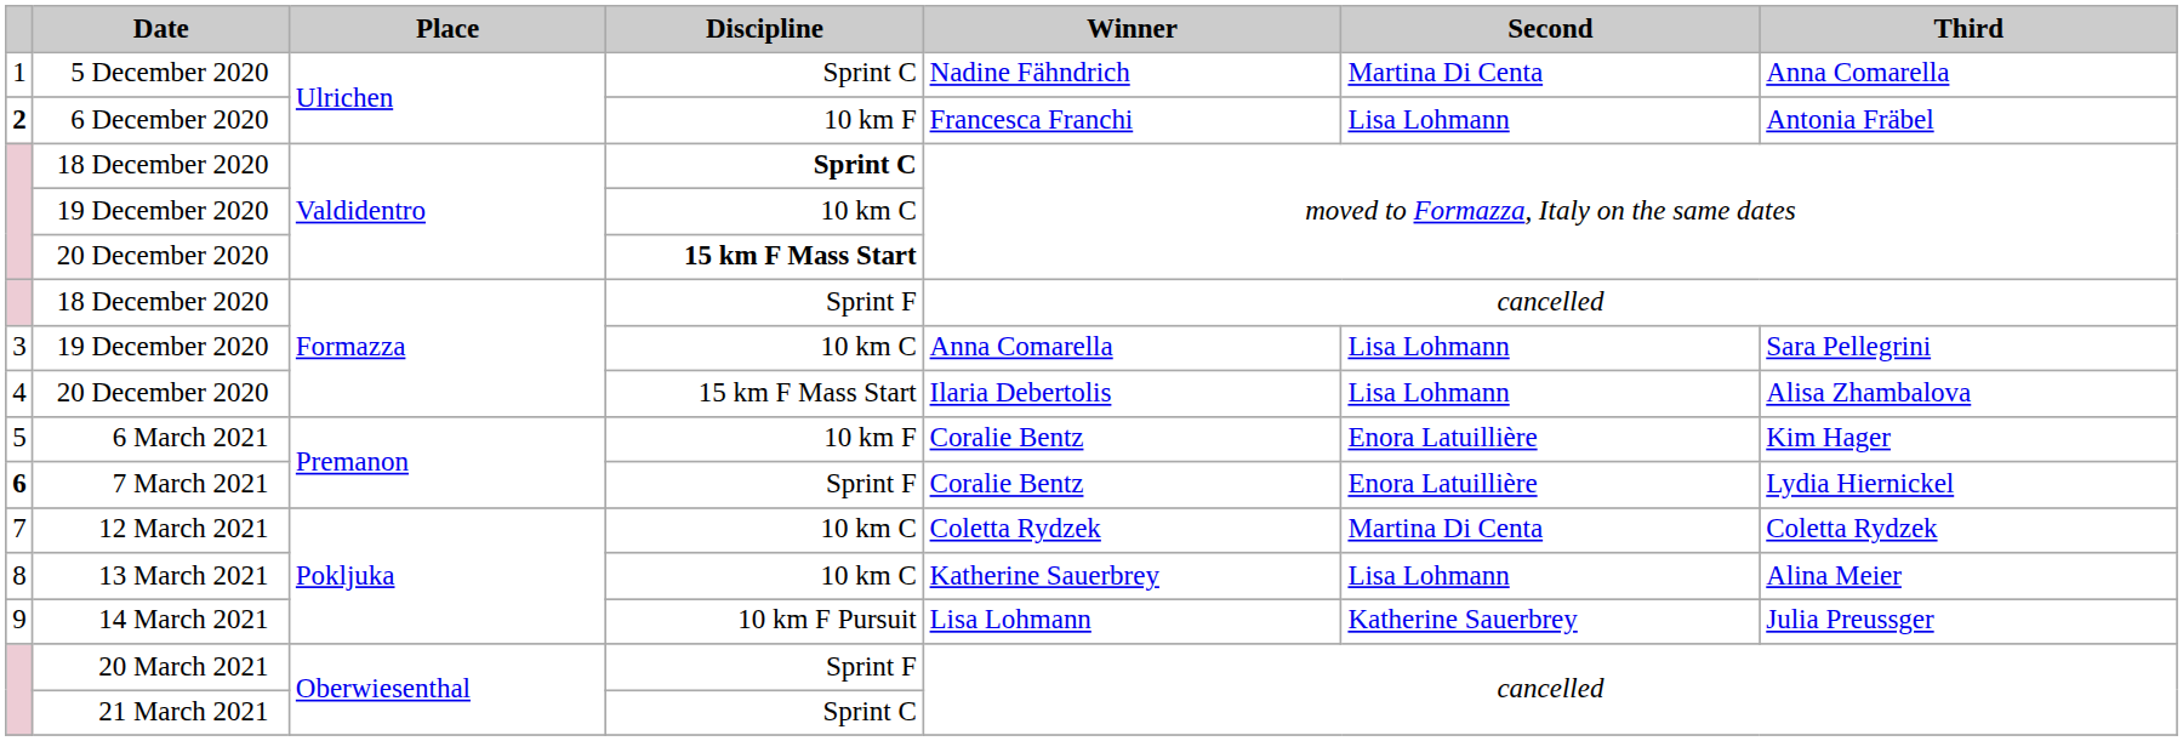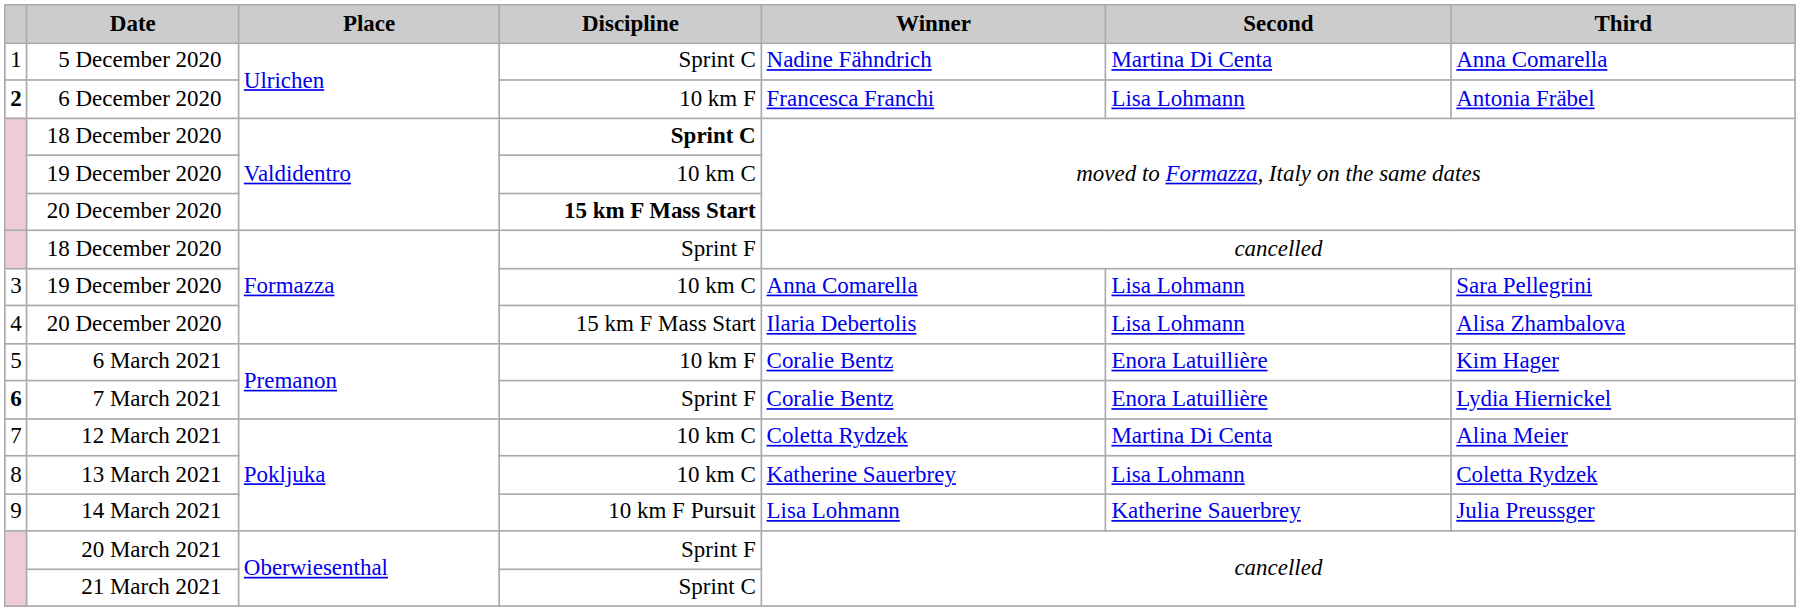 <table class="wikitable plainrowheaders" style="background:#fff; font-size:86%; line-height:16px; border:grey solid 1px; border-collapse:collapse;">
 <tr style="background:#ccc; text-align:center;">
 <th scope="col" style="background:#ccc; width=30 px;"></th>
 <th scope="col" style="background:#ccc; width:120px;">Date</th>
 <th scope="col" style="background:#ccc; width:150px;">Place</th>
 <th scope="col" style="background:#ccc; width:150px;">Discipline</th>
 <th scope="col" style="background:#ccc; width:200px;">Winner</th>
 <th scope="col" style="background:#ccc; width:200px;">Second</th>
 <th scope="col" style="background:#ccc; width:200px;">Third</th>
 </tr>
 <tr>
 <td align=center>1</td>
 <td align=right>5 December 2020  </td>
 <td rowspan=2> <a href='#'>Ulrichen</a></td>
 <td align=right>Sprint C</td>
 <td> <a href='#'>Nadine Fähndrich</a></td>
 <td> <a href='#'>Martina Di Centa</a></td>
 <td> <a href='#'>Anna Comarella</a></td>
 </tr>
 <tr>
 <td align=center><strong>2</strong></td>
 <td align=right>6 December 2020  </td>
 <td align=right>10 km F</td>
 <td> <a href='#'>Francesca Franchi</a></td>
 <td> <a href='#'>Lisa Lohmann</a></td>
 <td> <a href='#'>Antonia Fräbel</a></td>
 </tr>
 <tr>
 <td rowspan=3 bgcolor="EDCCD5"></td>
 <td align=right>18 December 2020  </td>
 <td rowspan=3> <a href='#'>Valdidentro</a></td>
 <td align=right><strong>Sprint C</strong></td>
 <td rowspan=3 colspan=3 align=center><em>moved to <a href='#'>Formazza</a>, Italy on the same dates</em></td>
 </tr>
 <tr>
 <td align=right>19 December 2020  </td>
 <td align=right>10 km C</td>
 </tr>
 <tr>
 <td align=right>20 December 2020  </td>
 <td align=right><strong>15 km F Mass Start</strong></td>
 </tr>
 <tr>
 <td bgcolor="EDCCD5"></td>
 <td align=right>18 December 2020  </td>
 <td rowspan=3> <a href='#'>Formazza</a></td>
 <td align=right>Sprint F</td>
 <td colspan=3 align=center><em>cancelled</em></td>
 </tr>
 <tr>
 <td align=center>3</td>
 <td align=right>19 December 2020  </td>
 <td align=right>10 km C</td>
 <td> <a href='#'>Anna Comarella</a></td>
 <td> <a href='#'>Lisa Lohmann</a></td>
 <td> <a href='#'>Sara Pellegrini</a></td>
 </tr>
 <tr>
 <td align=center>4</td>
 <td align=right>20 December 2020  </td>
 <td align=right>15 km F Mass Start</td>
 <td> <a href='#'>Ilaria Debertolis</a></td>
 <td> <a href='#'>Lisa Lohmann</a></td>
 <td> <a href='#'>Alisa Zhambalova</a></td>
 </tr>
 <tr>
 <td align=center>5</td>
 <td align=right>6 March 2021  </td>
 <td rowspan=2> <a href='#'>Premanon</a></td>
 <td align=right>10 km F</td>
 <td> <a href='#'>Coralie Bentz</a></td>
 <td> <a href='#'>Enora Latuillière</a></td>
 <td> <a href='#'>Kim Hager</a></td>
 </tr>
 <tr>
 <td align=center><strong>6</strong></td>
 <td align=right>7 March 2021  </td>
 <td align=right>Sprint F</td>
 <td> <a href='#'>Coralie Bentz</a></td>
 <td> <a href='#'>Enora Latuillière</a></td>
 <td> <a href='#'>Lydia Hiernickel</a></td>
 </tr>
 <tr>
 <td align=center>7</td>
 <td align=right>12 March 2021  </td>
 <td rowspan=3> <a href='#'>Pokljuka</a></td>
 <td align=right>10 km C</td>
 <td> <a href='#'>Coletta Rydzek</a></td>
 <td> <a href='#'>Martina Di Centa</a></td>
-<td> <a href='#'>Coletta Rydzek</a></td>
+<td> <a href='#'>Alina Meier</a></td>
 </tr>
 <tr>
 <td align=center>8</td>
 <td align=right>13 March 2021  </td>
 <td align=right>10 km C</td>
 <td> <a href='#'>Katherine Sauerbrey</a></td>
 <td> <a href='#'>Lisa Lohmann</a></td>
-<td> <a href='#'>Alina Meier</a></td>
+<td> <a href='#'>Coletta Rydzek</a></td>
 </tr>
 <tr>
 <td align=center>9</td>
 <td align=right>14 March 2021  </td>
 <td align=right>10 km F Pursuit</td>
 <td> <a href='#'>Lisa Lohmann</a></td>
 <td> <a href='#'>Katherine Sauerbrey</a></td>
 <td> <a href='#'>Julia Preussger</a></td>
 </tr>
 <tr>
 <td rowspan=2 bgcolor="EDCCD5"></td>
 <td align=right>20 March 2021  </td>
 <td rowspan=2> <a href='#'>Oberwiesenthal</a></td>
 <td align=right>Sprint F</td>
 <td rowspan=2 colspan=3 align=center><em>cancelled</em></td>
 </tr>
 <tr>
 <td align=right>21 March 2021  </td>
 <td align=right>Sprint C</td>
 </tr>
 </table>
